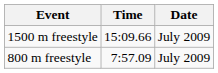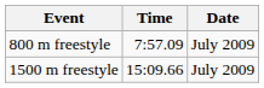 <table class="wikitable" |]>
 <tr>
 <th>Event</th>
 <th>Time</th>
 <th>Date</th>
 </tr>
 <tr>
+<td>800 m freestyle</td>
+<td align=right>7:57.09</td>
+<td align=right>July 2009</td>
+</tr>
+<tr>
 <td>1500 m freestyle</td>
 <td align=right>15:09.66</td>
 <td align=right>July 2009</td>
 </tr>
-<tr>
-<td>800 m freestyle</td>
-<td align=right>7:57.09</td>
-<td align=right>July 2009</td>
-</tr>
 </table>
